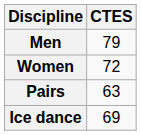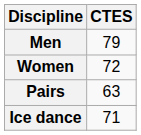 <table class="wikitable unsortable" style="text-align:center;">
 <tr>
 <th scope="col">Discipline</th>
 <th scope="col">CTES</th>
 </tr>
 <tr>
 <th scope="row">Men</th>
 <td>79</td>
 </tr>
 <tr>
 <th scope="row">Women</th>
 <td>72</td>
 </tr>
 <tr>
 <th scope="row">Pairs</th>
 <td>63</td>
 </tr>
 <tr>
 <th scope="row">Ice dance</th>
-<td>69</td>
+<td>71</td>
 </tr>
 </table>
